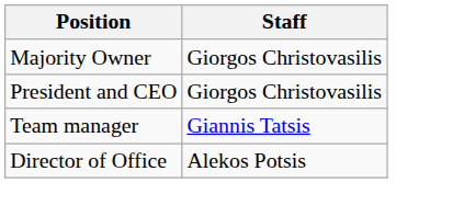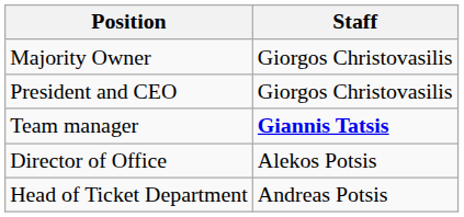 <table class="wikitable">
 <tr>
 <th>Position</th>
 <th>Staff</th>
 </tr>
 <tr>
 <td>Majority Owner</td>
 <td>Giorgos Christovasilis</td>
 </tr>
 <tr>
 <td>President and CEO</td>
 <td>Giorgos Christovasilis</td>
 </tr>
 <tr>
 <td>Team manager</td>
-<td><a href='#'>Giannis Tatsis</a></td>
+<td><strong><a href='#'>Giannis Tatsis</a></strong></td>
 </tr>
 <tr>
 <td>Director of Office</td>
 <td>Alekos Potsis</td>
 </tr>
+<tr>
+<td>Head of Ticket Department</td>
+<td>Andreas Potsis</td>
+</tr>
 </table>
